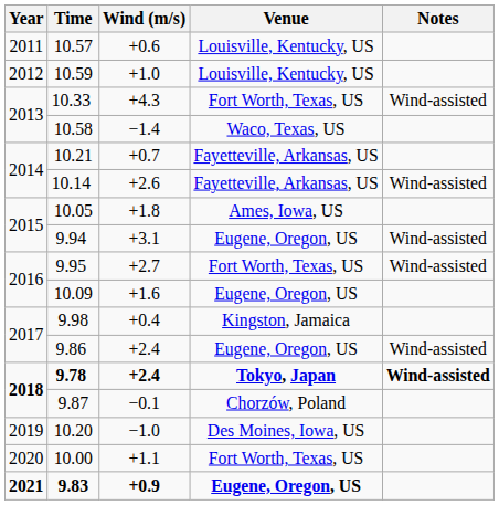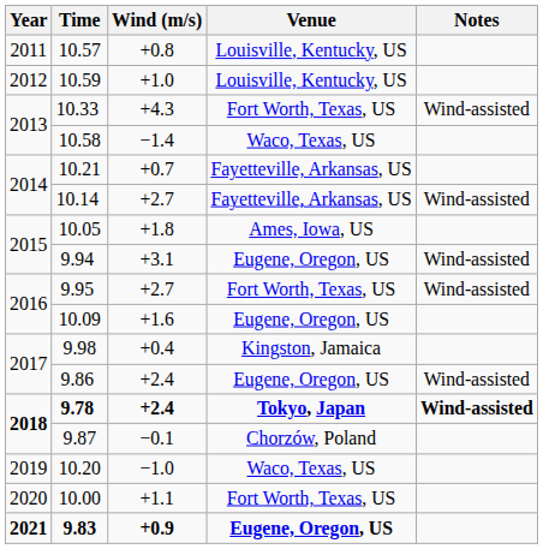 <table class="wikitable sortable" style=text-align:center>
 <tr>
 <th>Year</th>
 <th>Time</th>
 <th>Wind (m/s)</th>
 <th>Venue</th>
 <th>Notes</th>
 </tr>
 <tr>
 <td>2011</td>
 <td>10.57</td>
-<td>+0.6</td>
+<td>+0.8</td>
 <td><a href='#'>Louisville, Kentucky</a>, US</td>
 <td></td>
 </tr>
 <tr>
 <td>2012</td>
 <td>10.59</td>
 <td>+1.0</td>
 <td><a href='#'>Louisville, Kentucky</a>, US</td>
 <td></td>
 </tr>
 <tr>
 <td rowspan=2>2013</td>
 <td>10.33 </td>
 <td>+4.3</td>
 <td><a href='#'>Fort Worth, Texas</a>, US</td>
 <td>Wind-assisted</td>
 </tr>
 <tr>
 <td>10.58</td>
 <td>−1.4</td>
 <td><a href='#'>Waco, Texas</a>, US</td>
 <td></td>
 </tr>
 <tr>
 <td rowspan=2>2014</td>
 <td>10.21</td>
 <td>+0.7</td>
 <td><a href='#'>Fayetteville, Arkansas</a>, US</td>
 <td></td>
 </tr>
 <tr>
 <td>10.14 </td>
-<td>+2.6</td>
+<td>+2.7</td>
 <td><a href='#'>Fayetteville, Arkansas</a>, US</td>
 <td>Wind-assisted</td>
 </tr>
 <tr>
 <td rowspan=2>2015</td>
 <td>10.05</td>
 <td>+1.8</td>
 <td><a href='#'>Ames, Iowa</a>, US</td>
 <td></td>
 </tr>
 <tr>
 <td>9.94 </td>
 <td>+3.1</td>
 <td><a href='#'>Eugene, Oregon</a>, US</td>
 <td>Wind-assisted</td>
 </tr>
 <tr>
 <td rowspan=2>2016</td>
 <td>9.95 </td>
 <td>+2.7</td>
 <td><a href='#'>Fort Worth, Texas</a>, US</td>
 <td>Wind-assisted</td>
 </tr>
 <tr>
 <td>10.09</td>
 <td>+1.6</td>
 <td><a href='#'>Eugene, Oregon</a>, US</td>
 <td></td>
 </tr>
 <tr>
 <td rowspan=2>2017</td>
 <td>9.98</td>
 <td>+0.4</td>
 <td><a href='#'>Kingston</a>, Jamaica</td>
 <td></td>
 </tr>
 <tr>
 <td>9.86 </td>
 <td>+2.4</td>
 <td><a href='#'>Eugene, Oregon</a>, US</td>
 <td>Wind-assisted</td>
 </tr>
 <tr>
 <td rowspan=2><strong>2018</strong></td>
 <td><strong>9.78 </strong></td>
 <td><strong>+2.4</strong></td>
 <td><strong><a href='#'>Tokyo</a>, <a href='#'>Japan</a></strong></td>
 <td><strong>Wind-assisted</strong></td>
 </tr>
 <tr>
 <td>9.87</td>
 <td>−0.1</td>
 <td><a href='#'>Chorzów</a>, Poland</td>
 <td></td>
 </tr>
 <tr>
 <td>2019</td>
 <td>10.20</td>
 <td>−1.0</td>
-<td><a href='#'>Des Moines, Iowa</a>, US</td>
+<td><a href='#'>Waco, Texas</a>, US</td>
 <td></td>
 </tr>
 <tr>
 <td>2020</td>
 <td>10.00</td>
 <td>+1.1</td>
 <td><a href='#'>Fort Worth, Texas</a>, US</td>
 <td></td>
 </tr>
 <tr>
 <td><strong>2021</strong></td>
 <td><strong>9.83</strong></td>
 <td><strong>+0.9</strong></td>
 <td><strong><a href='#'>Eugene, Oregon</a>, US</strong></td>
 <td></td>
 </tr>
 </table>
